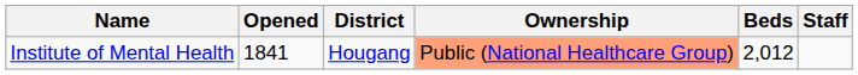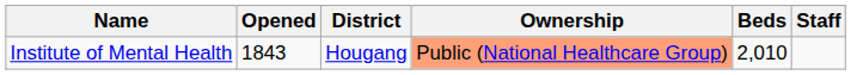 <table class="wikitable sortable" style="margin-left: auto; margin-right: auto; border: none;">
 <tr>
 <th>Name</th>
 <th>Opened</th>
 <th>District</th>
 <th>Ownership</th>
 <th>Beds</th>
 <th>Staff</th>
 </tr>
 <tr>
 <td><a href='#'>Institute of Mental Health</a></td>
-<td>1841</td>
+<td>1843</td>
 <td><a href='#'>Hougang</a></td>
 <td style="background: lightsalmon;">Public (<a href='#'>National Healthcare Group</a>)</td>
-<td>2,012</td>
+<td>2,010</td>
 <td></td>
 </tr>
 </table>
